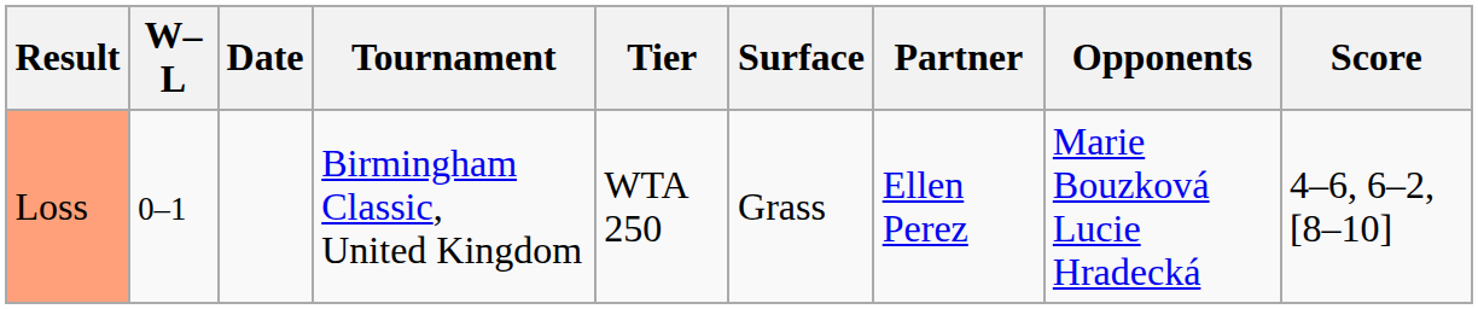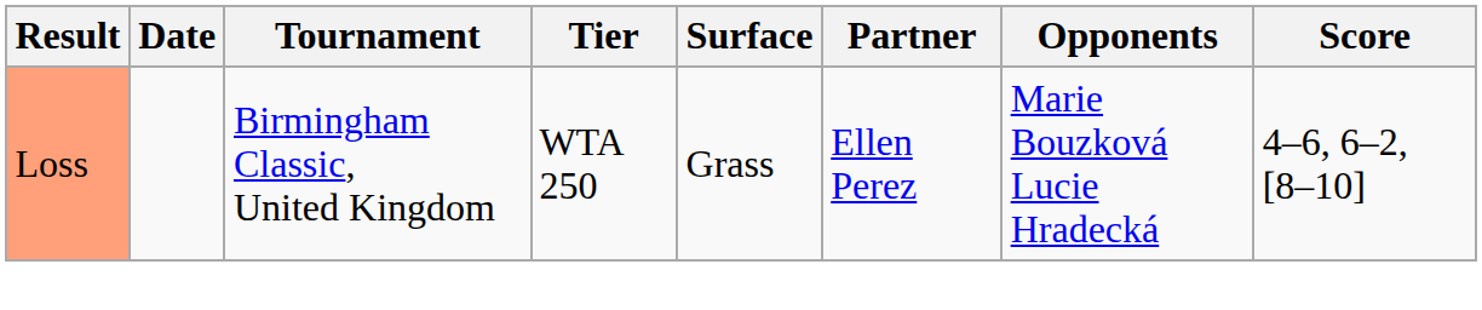 <table class="sortable wikitable">
 <tr>
 <th>Result</th>
-<th class=unsortable>W–L</th>
 <th>Date</th>
 <th>Tournament</th>
 <th>Tier</th>
 <th>Surface</th>
 <th>Partner</th>
 <th>Opponents</th>
 <th class=unsortable>Score</th>
 </tr>
 <tr>
 <td style=background:#ffa07a>Loss</td>
-<td><small>0–1</small></td>
 <td><a href='#'></a></td>
 <td><a href='#'>Birmingham Classic</a>, <br>United Kingdom</td>
 <td>WTA 250</td>
 <td>Grass</td>
 <td> <a href='#'>Ellen Perez</a></td>
 <td> <a href='#'>Marie Bouzková</a> <br>  <a href='#'>Lucie Hradecká</a></td>
 <td>4–6, 6–2, [8–10]</td>
 </tr>
 </table>
